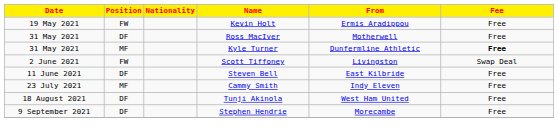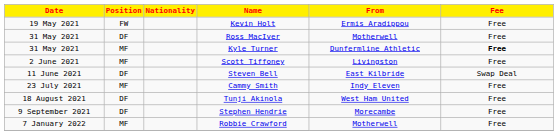 <table class="wikitable"  style="text-align:center; font-size:90%; ">
 <tr>
 <th style="background:#FFEF00; color:red; width:150px;">Date</th>
 <th style="background:#FFEF00; color:red; width:45px;">Position</th>
 <th style="background:#FFEF00; color:red; width:45px;">Nationality</th>
 <th style="background:#FFEF00; color:red; width:170px;">Name</th>
 <th style="background:#FFEF00; color:red; width:200px;">From</th>
 <th style="background:#FFEF00; color:red; width:170px;">Fee</th>
 </tr>
 <tr>
 <td>19 May 2021</td>
 <td>FW</td>
 <td></td>
 <td><a href='#'>Kevin Holt</a></td>
 <td><a href='#'>Ermis Aradippou</a></td>
 <td>Free</td>
 </tr>
 <tr>
 <td>31 May 2021</td>
 <td>DF</td>
 <td></td>
 <td><a href='#'>Ross MacIver</a></td>
 <td><a href='#'>Motherwell</a></td>
 <td>Free</td>
 </tr>
 <tr>
 <td>31 May 2021</td>
 <td>MF</td>
 <td></td>
 <td><a href='#'>Kyle Turner</a></td>
 <td><a href='#'>Dunfermline Athletic</a></td>
 <td><strong>Free</strong></td>
 </tr>
 <tr>
 <td>2 June 2021</td>
-<td>FW</td>
+<td>MF</td>
 <td></td>
 <td><a href='#'>Scott Tiffoney</a></td>
 <td><a href='#'>Livingston</a></td>
-<td>Swap Deal</td>
+<td>Free</td>
 </tr>
 <tr>
 <td>11 June 2021</td>
 <td>DF</td>
 <td></td>
 <td><a href='#'>Steven Bell</a></td>
 <td><a href='#'>East Kilbride</a></td>
-<td>Free</td>
+<td>Swap Deal</td>
 </tr>
 <tr>
 <td>23 July 2021</td>
 <td>MF</td>
 <td></td>
 <td><a href='#'>Cammy Smith</a></td>
 <td><a href='#'>Indy Eleven</a></td>
 <td>Free</td>
 </tr>
 <tr>
 <td>18 August 2021</td>
 <td>DF</td>
 <td></td>
 <td><a href='#'>Tunji Akinola</a></td>
 <td><a href='#'>West Ham United</a></td>
 <td>Free</td>
 </tr>
 <tr>
 <td>9 September 2021</td>
 <td>DF</td>
 <td></td>
 <td><a href='#'>Stephen Hendrie</a></td>
 <td><a href='#'>Morecambe</a></td>
 <td>Free</td>
 </tr>
 <tr>
+<td>7 January 2022</td>
+<td>MF</td>
+<td></td>
+<td><a href='#'>Robbie Crawford</a></td>
+<td><a href='#'>Motherwell</a></td>
+<td>Free</td>
+</tr>
+<tr>
 </tr>
 </table>
